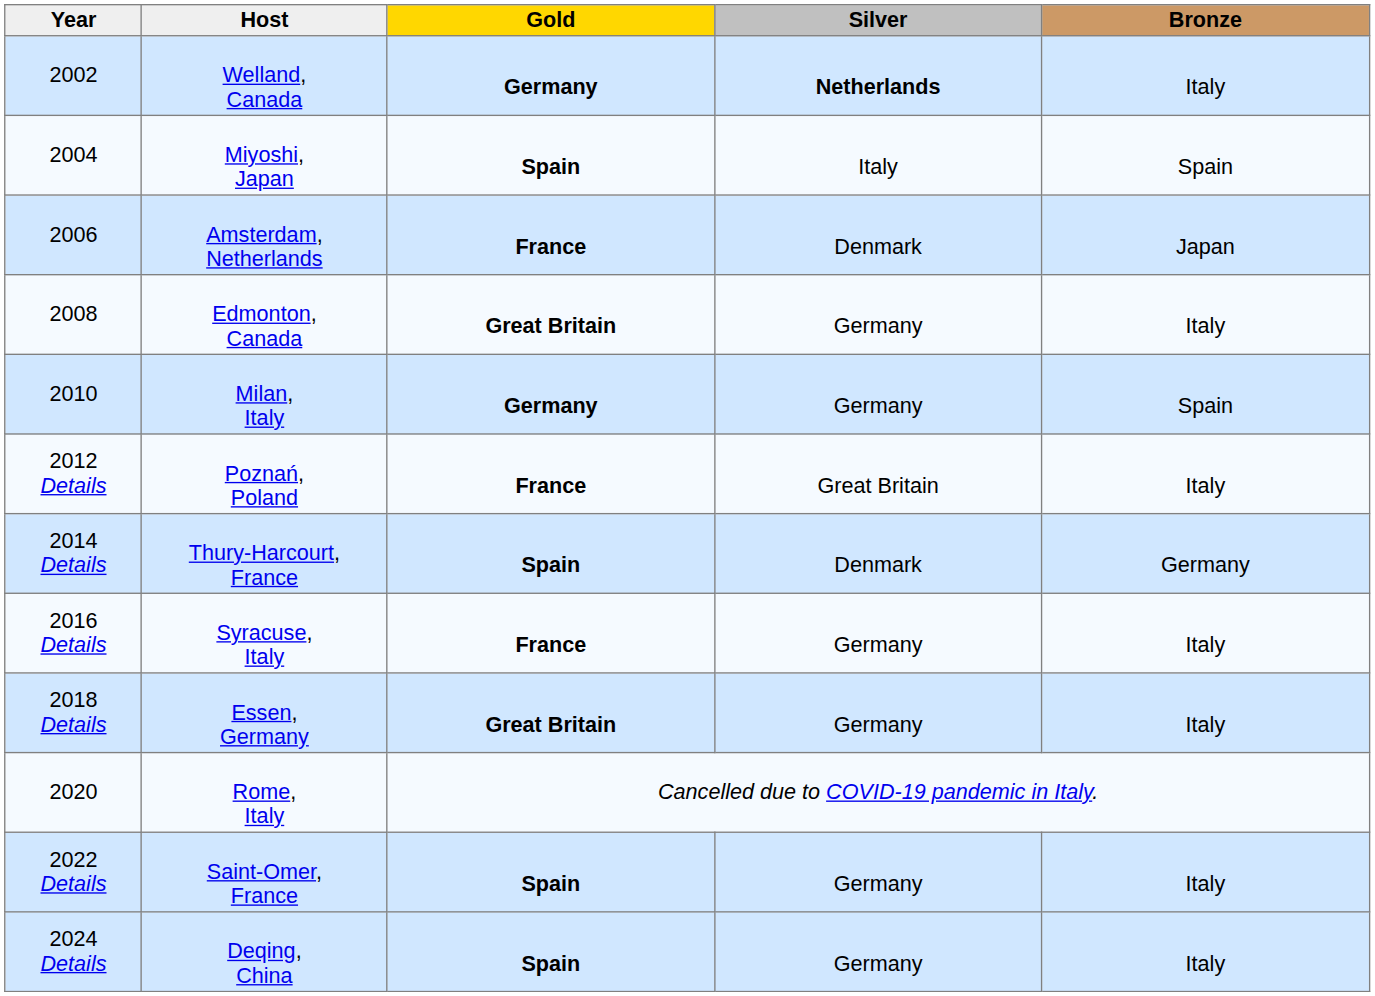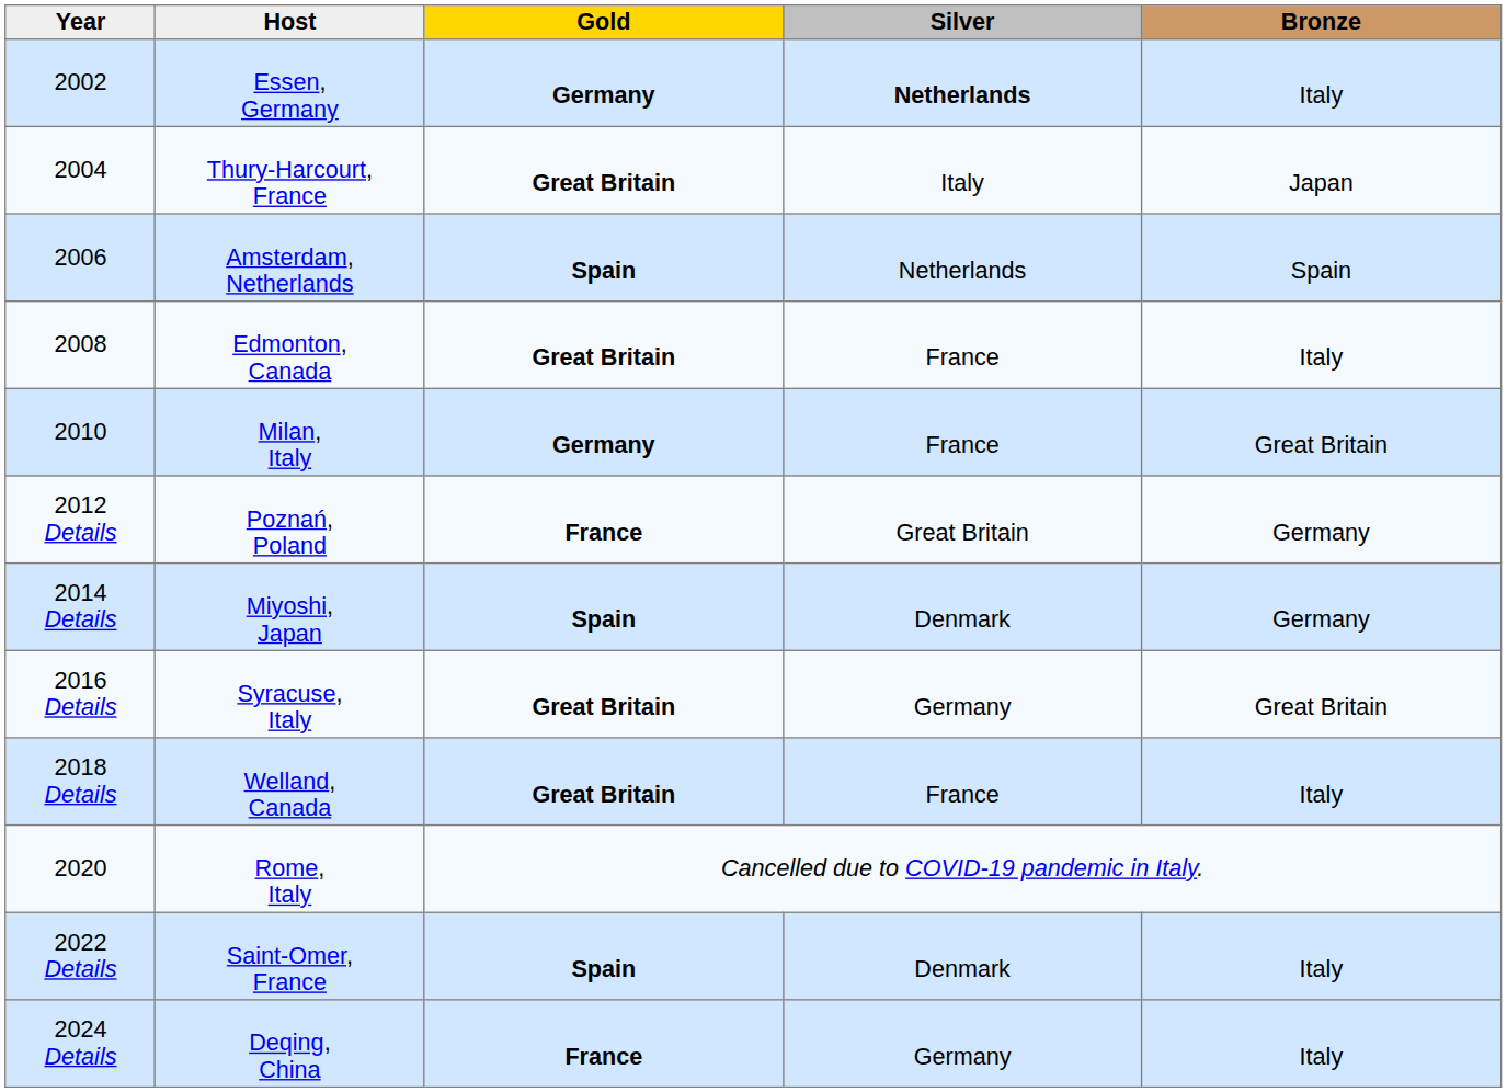 <table class="toccolours" border="1" cellpadding="2" style="border-collapse: collapse; text-align: center; width: 80%; margin: 0 auto;">
 <tr style="background: #efefef;">
 <th width=10%>Year</th>
 <th width=18%>Host</th>
 <th style="width:24%; background:gold;">Gold</th>
 <th style="width:24%; background:silver;">Silver</th>
 <th style="width:24%; background:#c96;">Bronze</th>
 </tr>
 <tr style="background:#d0e7ff;">
 <td>2002</td>
-<td><br><a href='#'>Welland</a>,<br><a href='#'>Canada</a></td>
+<td><br><a href='#'>Essen</a>,<br><a href='#'>Germany</a></td>
 <td><br><strong>Germany</strong></td>
 <td><strong><br>Netherlands</strong></td>
 <td><br>Italy</td>
 </tr>
 <tr style="background:#f5faff;">
 <td>2004</td>
-<td><br><a href='#'>Miyoshi</a>,<br><a href='#'>Japan</a></td>
-<td><br><strong>Spain</strong></td>
+<td><br><a href='#'>Thury-Harcourt</a>,<br><a href='#'>France</a></td>
+<td><br><strong>Great Britain</strong></td>
 <td><br>Italy</td>
-<td><br>Spain</td>
+<td><br>Japan</td>
 </tr>
 <tr style="background:#d0e7ff;">
 <td>2006</td>
 <td><br><a href='#'>Amsterdam</a>,<br><a href='#'>Netherlands</a></td>
-<td><br><strong>France</strong></td>
-<td><br>Denmark</td>
-<td><br>Japan</td>
+<td><br><strong>Spain</strong></td>
+<td><br>Netherlands</td>
+<td><br>Spain</td>
 </tr>
 <tr style="background:#f5faff;">
 <td>2008</td>
 <td><br><a href='#'>Edmonton</a>,<br><a href='#'>Canada</a></td>
 <td><br><strong>Great Britain</strong></td>
-<td><br>Germany</td>
+<td><br>France</td>
 <td><br>Italy</td>
 </tr>
 <tr style="background:#d0e7ff;">
 <td>2010</td>
 <td><br><a href='#'>Milan</a>,<br><a href='#'>Italy</a></td>
 <td><br><strong>Germany</strong></td>
-<td><br>Germany</td>
-<td><br>Spain</td>
+<td><br>France</td>
+<td><br>Great Britain</td>
 </tr>
 <tr style="background:#f5faff;">
 <td>2012 <br> <em><a href='#'>Details</a></em></td>
 <td><br><a href='#'>Poznań</a>,<br><a href='#'>Poland</a></td>
 <td><br><strong>France</strong></td>
 <td><br>Great Britain</td>
-<td><br>Italy</td>
+<td><br>Germany</td>
 </tr>
 <tr style="background:#d0e7ff;">
 <td>2014  <br> <em><a href='#'>Details</a></em></td>
-<td><br><a href='#'>Thury-Harcourt</a>,<br><a href='#'>France</a></td>
+<td><br><a href='#'>Miyoshi</a>,<br><a href='#'>Japan</a></td>
 <td><br><strong>Spain</strong></td>
 <td><br>Denmark</td>
 <td><br>Germany</td>
 </tr>
 <tr style="background:#f5faff;">
 <td>2016 <br> <em><a href='#'>Details</a></em></td>
 <td><br><a href='#'>Syracuse</a>,<br><a href='#'>Italy</a></td>
-<td><br><strong>France</strong></td>
+<td><br><strong>Great Britain</strong></td>
 <td><br>Germany</td>
-<td><br>Italy</td>
+<td><br>Great Britain</td>
 </tr>
 <tr style="background:#d0e7ff;">
 <td>2018 <br> <em><a href='#'>Details</a></em></td>
-<td><br><a href='#'>Essen</a>,<br><a href='#'>Germany</a></td>
+<td><br><a href='#'>Welland</a>,<br><a href='#'>Canada</a></td>
 <td><br><strong>Great Britain</strong></td>
-<td><br>Germany</td>
+<td><br>France</td>
 <td><br>Italy</td>
 </tr>
 <tr style="background:#f5faff;">
 <td>2020</td>
 <td><br><a href='#'>Rome</a>,<br><a href='#'>Italy</a></td>
 <td colspan=4 align="center"><em>Cancelled due to <a href='#'>COVID-19 pandemic in Italy</a>.</em></td>
 </tr>
 <tr style="background:#d0e7ff;">
 <td>2022 <br> <em><a href='#'>Details</a></em></td>
 <td><br><a href='#'>Saint-Omer</a>,<br><a href='#'>France</a></td>
 <td><br><strong>Spain</strong></td>
-<td><br>Germany</td>
+<td><br>Denmark</td>
 <td><br>Italy</td>
 </tr>
 <tr style="background:#d0e7ff;">
 <td>2024 <br> <em><a href='#'>Details</a></em></td>
 <td><br><a href='#'>Deqing</a>,<br><a href='#'>China</a></td>
-<td><br><strong>Spain</strong></td>
+<td><br><strong>France</strong></td>
 <td><br>Germany</td>
 <td><br>Italy</td>
 </tr>
 </table>
